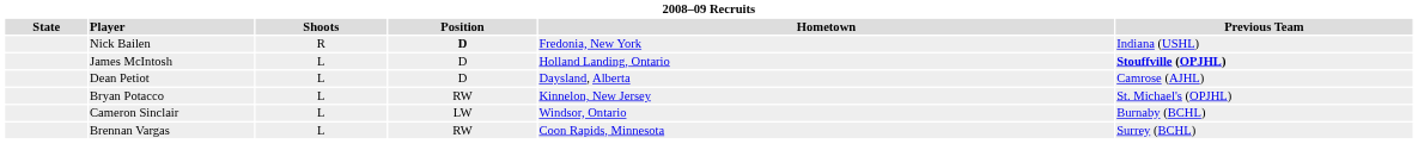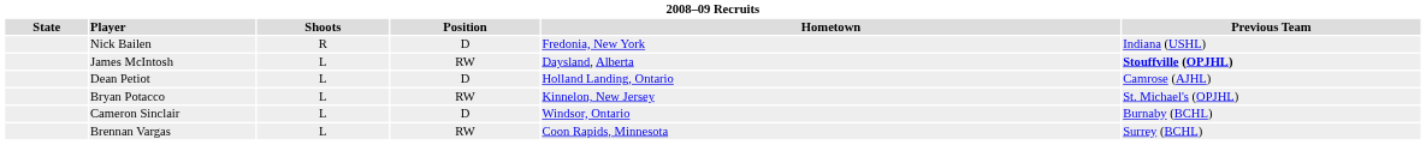 <table width=90% class="toccolours collapsible collapsed">
 <tr>
 <th colspan=6>2008–09 Recruits</th>
 </tr>
 <tr bgcolor="#dddddd">
 <th width=5%>State</th>
 <th align=left width=10%>Player</th>
 <th width=8%>Shoots</th>
 <th width=9%>Position</th>
 <th width=35%>Hometown</th>
 <th width=18%>Previous Team</th>
 </tr>
 <tr bgcolor="#eeeeee">
 <td align=center></td>
 <td>Nick Bailen</td>
 <td align=center>R</td>
-<td align=center><strong>D</strong></td>
+<td align=center>D</td>
 <td><a href='#'>Fredonia, New York</a></td>
 <td><a href='#'>Indiana</a> (<a href='#'>USHL</a>)</td>
 </tr>
 <tr bgcolor="#eeeeee">
 <td align=center></td>
 <td>James McIntosh</td>
 <td align=center>L</td>
-<td align=center>D</td>
-<td><a href='#'>Holland Landing, Ontario</a></td>
+<td align=center>RW</td>
+<td><a href='#'>Daysland</a>, <a href='#'>Alberta</a></td>
 <td><strong><a href='#'>Stouffville</a> (<a href='#'>OPJHL</a>)</strong></td>
 </tr>
 <tr bgcolor="#eeeeee">
 <td align=center></td>
 <td>Dean Petiot</td>
 <td align=center>L</td>
 <td align=center>D</td>
-<td><a href='#'>Daysland</a>, <a href='#'>Alberta</a></td>
+<td><a href='#'>Holland Landing, Ontario</a></td>
 <td><a href='#'>Camrose</a> (<a href='#'>AJHL</a>)</td>
 </tr>
 <tr bgcolor="#eeeeee">
 <td align=center></td>
 <td>Bryan Potacco</td>
 <td align=center>L</td>
 <td align=center>RW</td>
 <td><a href='#'>Kinnelon, New Jersey</a></td>
 <td><a href='#'>St. Michael's</a> (<a href='#'>OPJHL</a>)</td>
 </tr>
 <tr bgcolor="#eeeeee">
 <td align=center></td>
 <td>Cameron Sinclair</td>
 <td align=center>L</td>
-<td align=center>LW</td>
+<td align=center>D</td>
 <td><a href='#'>Windsor, Ontario</a></td>
 <td><a href='#'>Burnaby</a> (<a href='#'>BCHL</a>)</td>
 </tr>
 <tr bgcolor="#eeeeee">
 <td align=center></td>
 <td>Brennan Vargas</td>
 <td align=center>L</td>
 <td align=center>RW</td>
 <td><a href='#'>Coon Rapids, Minnesota</a></td>
 <td><a href='#'>Surrey</a> (<a href='#'>BCHL</a>)</td>
 </tr>
 </table>
